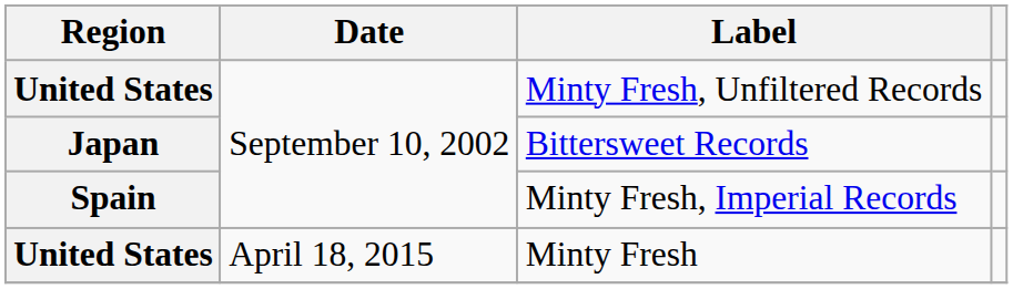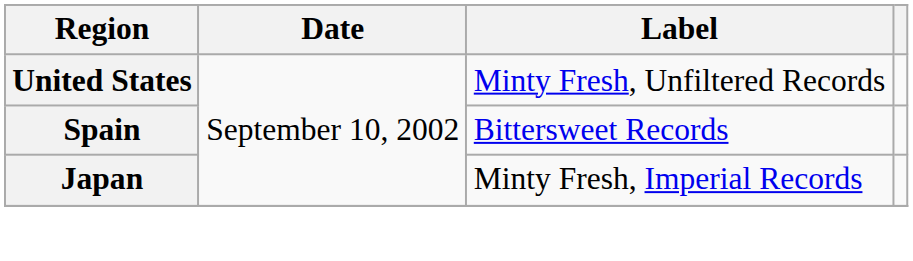 <table class="wikitable plainrowheaders">
 <tr>
 <th scope="col">Region</th>
 <th scope="col">Date</th>
 <th scope="col">Label</th>
 <th scope="col"></th>
 </tr>
 <tr>
 <th scope="row">United States</th>
 <td rowspan="3">September 10, 2002</td>
 <td><a href='#'>Minty Fresh</a>, Unfiltered Records</td>
 <td></td>
 </tr>
 <tr>
-<th scope="row">Japan</th>
+<th scope="row">Spain</th>
 <td><a href='#'>Bittersweet Records</a></td>
 <td></td>
 </tr>
 <tr>
-<th scope="row">Spain</th>
+<th scope="row">Japan</th>
 <td>Minty Fresh, <a href='#'>Imperial Records</a></td>
-<td></td>
-</tr>
-<tr>
-<th scope="row">United States</th>
-<td>April 18, 2015</td>
-<td>Minty Fresh</td>
 <td></td>
 </tr>
 <tr>
 </tr>
 </table>
